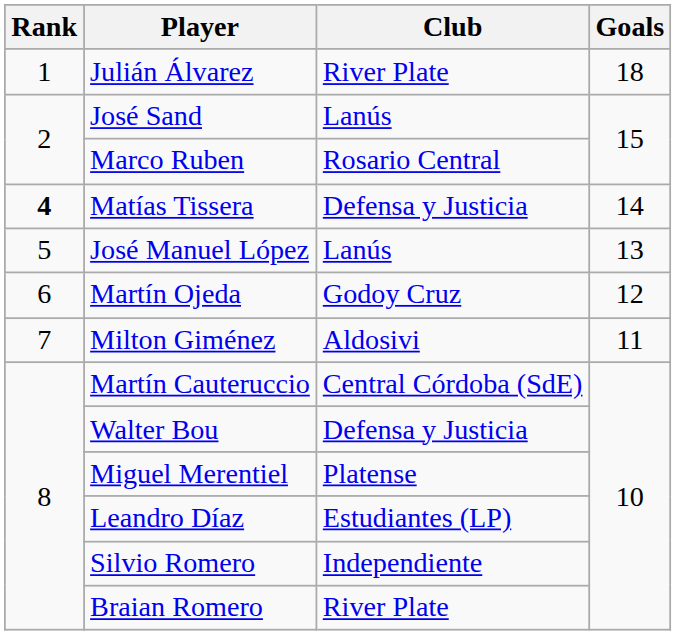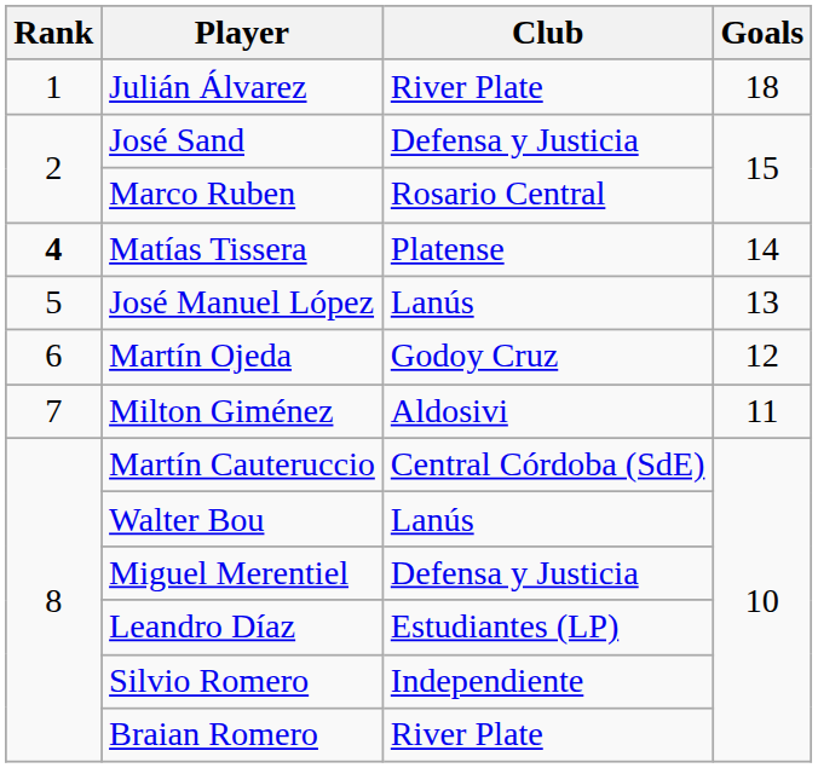 <table class="wikitable">
 <tr>
 <th>Rank</th>
 <th>Player</th>
 <th>Club</th>
 <th>Goals</th>
 </tr>
 <tr>
 <td align=center>1</td>
 <td> <a href='#'>Julián Álvarez</a></td>
 <td><a href='#'>River Plate</a></td>
 <td align=center>18</td>
 </tr>
 <tr>
 <td align=center rowspan=2>2</td>
 <td> <a href='#'>José Sand</a></td>
-<td><a href='#'>Lanús</a></td>
+<td><a href='#'>Defensa y Justicia</a></td>
 <td align=center rowspan=2>15</td>
 </tr>
 <tr>
 <td> <a href='#'>Marco Ruben</a></td>
 <td><a href='#'>Rosario Central</a></td>
 </tr>
 <tr>
 <td align=center><strong>4</strong></td>
 <td> <a href='#'>Matías Tissera</a></td>
-<td><a href='#'>Defensa y Justicia</a></td>
+<td><a href='#'>Platense</a></td>
 <td align=center>14</td>
 </tr>
 <tr>
 <td align=center>5</td>
 <td> <a href='#'>José Manuel López</a></td>
 <td><a href='#'>Lanús</a></td>
 <td align=center>13</td>
 </tr>
 <tr>
 <td align=center>6</td>
 <td> <a href='#'>Martín Ojeda</a></td>
 <td><a href='#'>Godoy Cruz</a></td>
 <td align=center>12</td>
 </tr>
 <tr>
 <td align=center>7</td>
 <td> <a href='#'>Milton Giménez</a></td>
 <td><a href='#'>Aldosivi</a></td>
 <td align=center>11</td>
 </tr>
 <tr>
 <td align=center rowspan=6>8</td>
 <td> <a href='#'>Martín Cauteruccio</a></td>
 <td><a href='#'>Central Córdoba (SdE)</a></td>
 <td align=center rowspan=6>10</td>
 </tr>
 <tr>
 <td> <a href='#'>Walter Bou</a></td>
-<td><a href='#'>Defensa y Justicia</a></td>
+<td><a href='#'>Lanús</a></td>
 </tr>
 <tr>
 <td> <a href='#'>Miguel Merentiel</a></td>
-<td><a href='#'>Platense</a></td>
+<td><a href='#'>Defensa y Justicia</a></td>
 </tr>
 <tr>
 <td> <a href='#'>Leandro Díaz</a></td>
 <td><a href='#'>Estudiantes (LP)</a></td>
 </tr>
 <tr>
 <td> <a href='#'>Silvio Romero</a></td>
 <td><a href='#'>Independiente</a></td>
 </tr>
 <tr>
 <td> <a href='#'>Braian Romero</a></td>
 <td><a href='#'>River Plate</a></td>
 </tr>
 </table>
